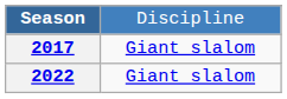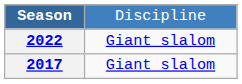 <table class="wikitable" style="font-size:95%; text-align:center; border:grey solid 1px; border-collapse:collapse;" width="15%">
 <tr style="background-color:#369; color:white;">
 <td rowspan="2" colspan="1" width="5%"><strong>Season</strong></td>
 </tr>
 <tr style="background-color:#4180be; color:white;">
 <td width="10%">Discipline</td>
 </tr>
 <tr>
+<th><a href='#'>2022</a></th>
+<td><a href='#'>Giant slalom</a></td>
+</tr>
+<tr>
 <th><a href='#'>2017</a></th>
 <td><a href='#'>Giant slalom</a></td>
 </tr>
-<tr>
-<th><a href='#'>2022</a></th>
-<td><a href='#'>Giant slalom</a></td>
-</tr>
 </table>
